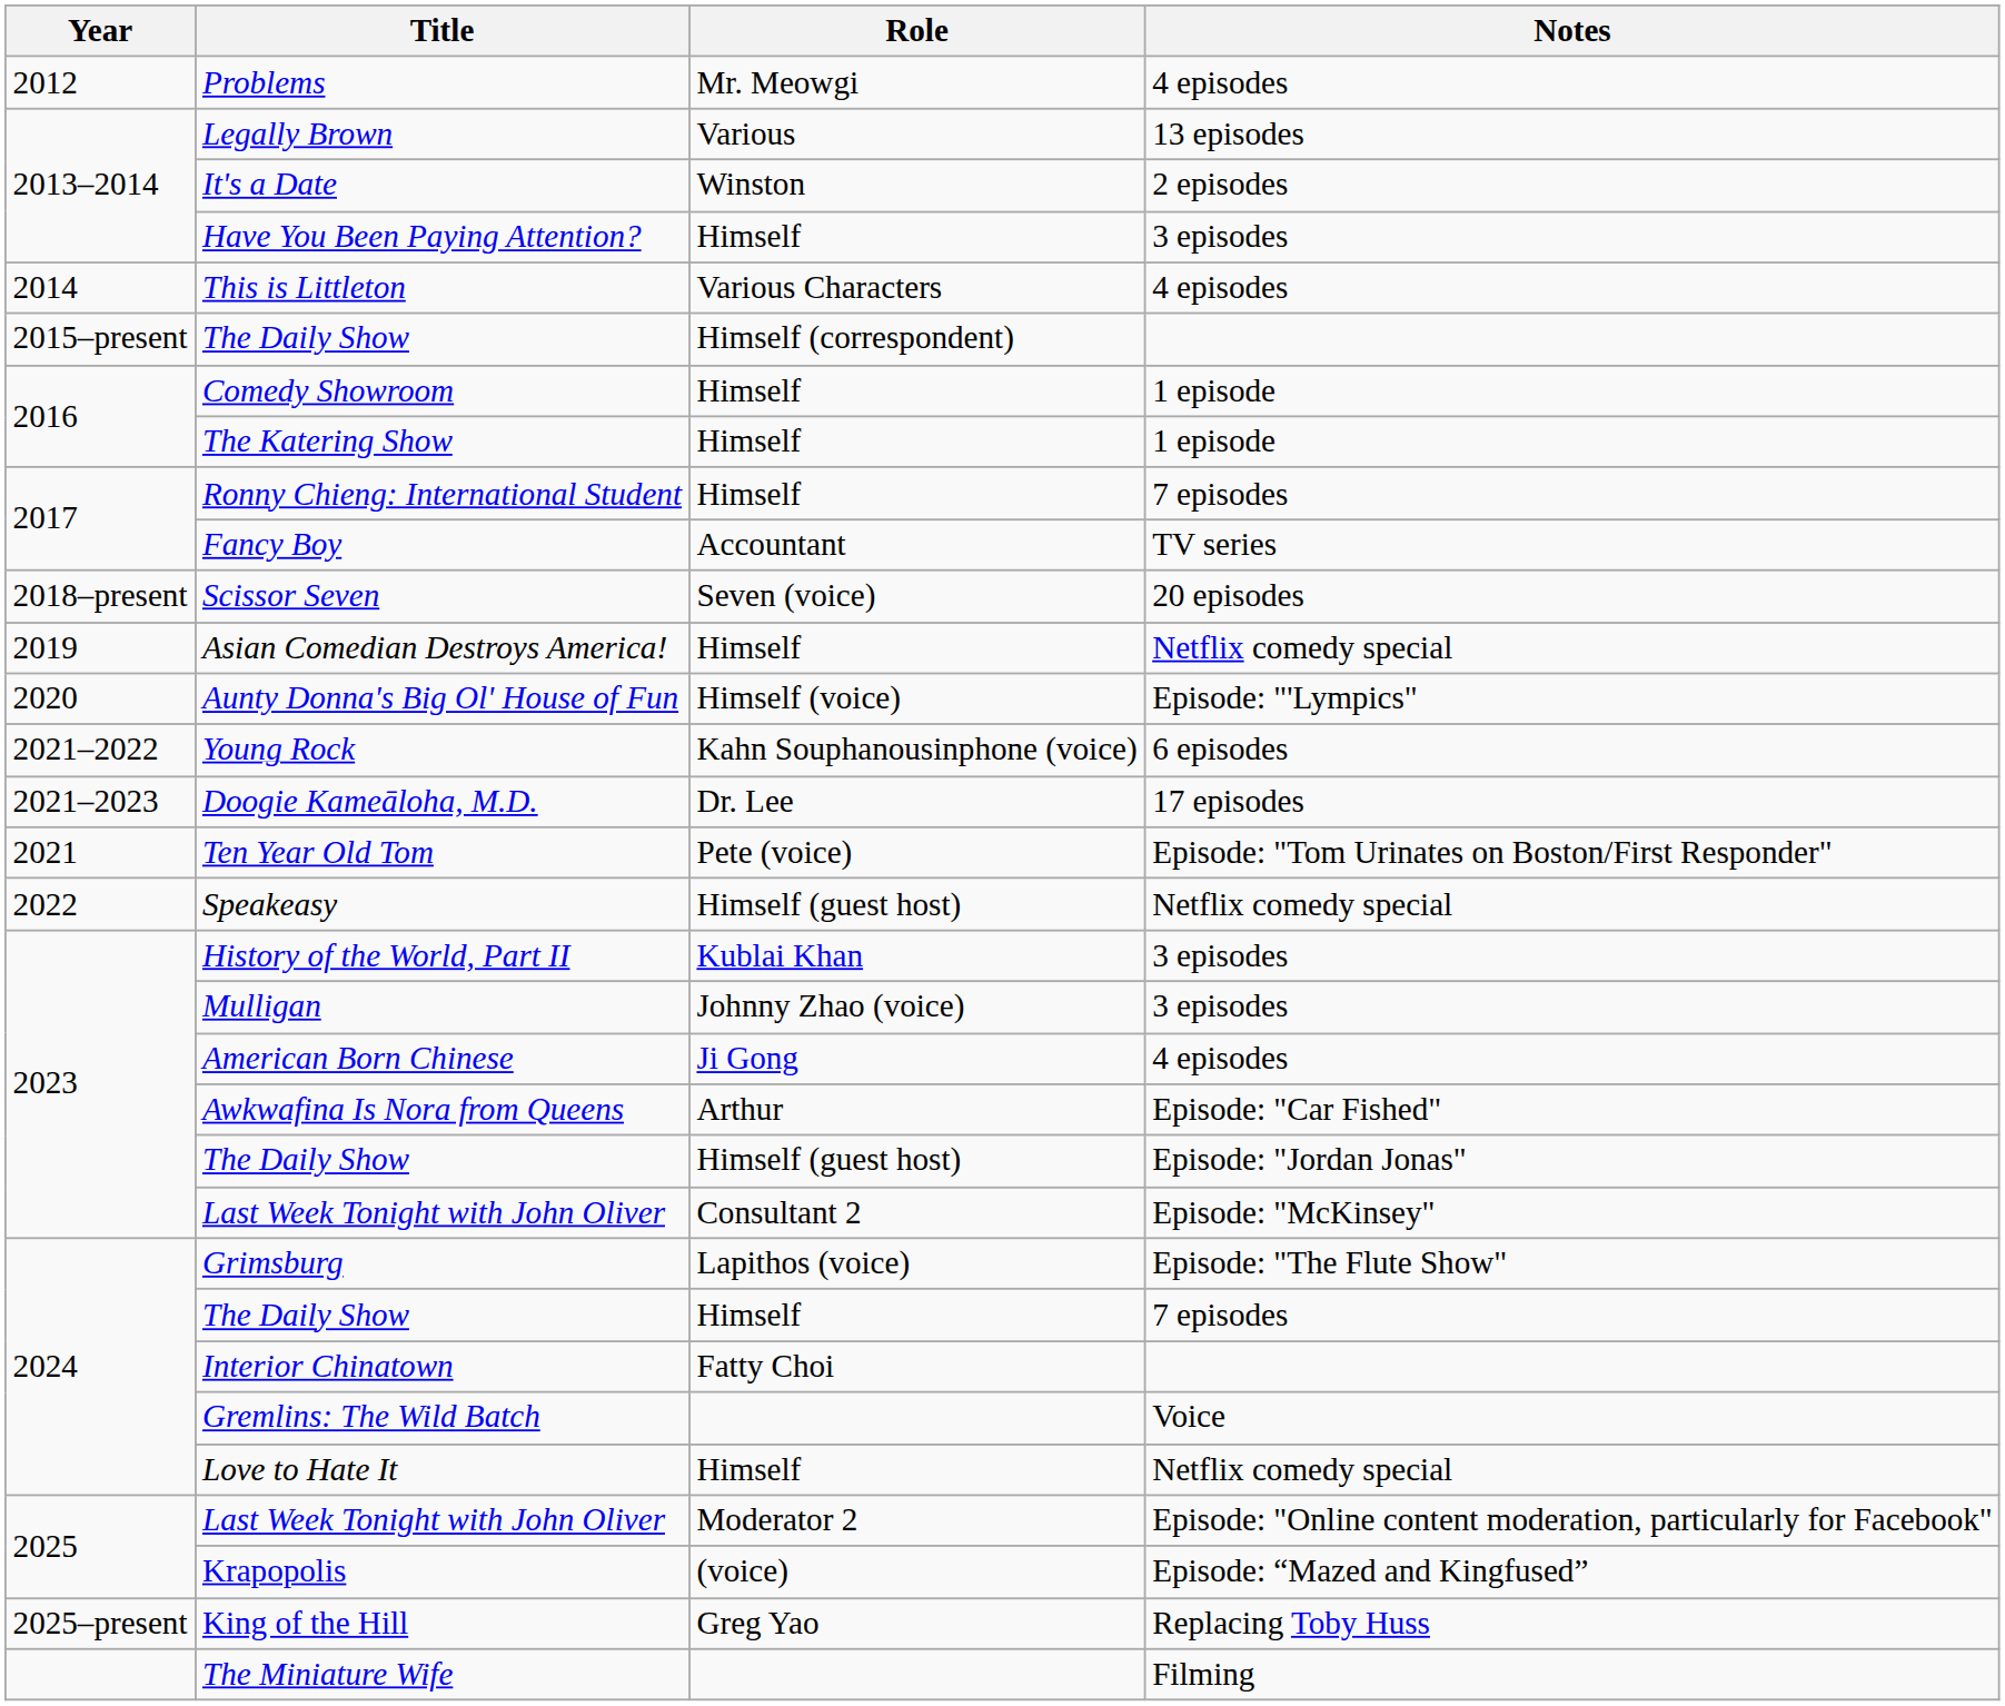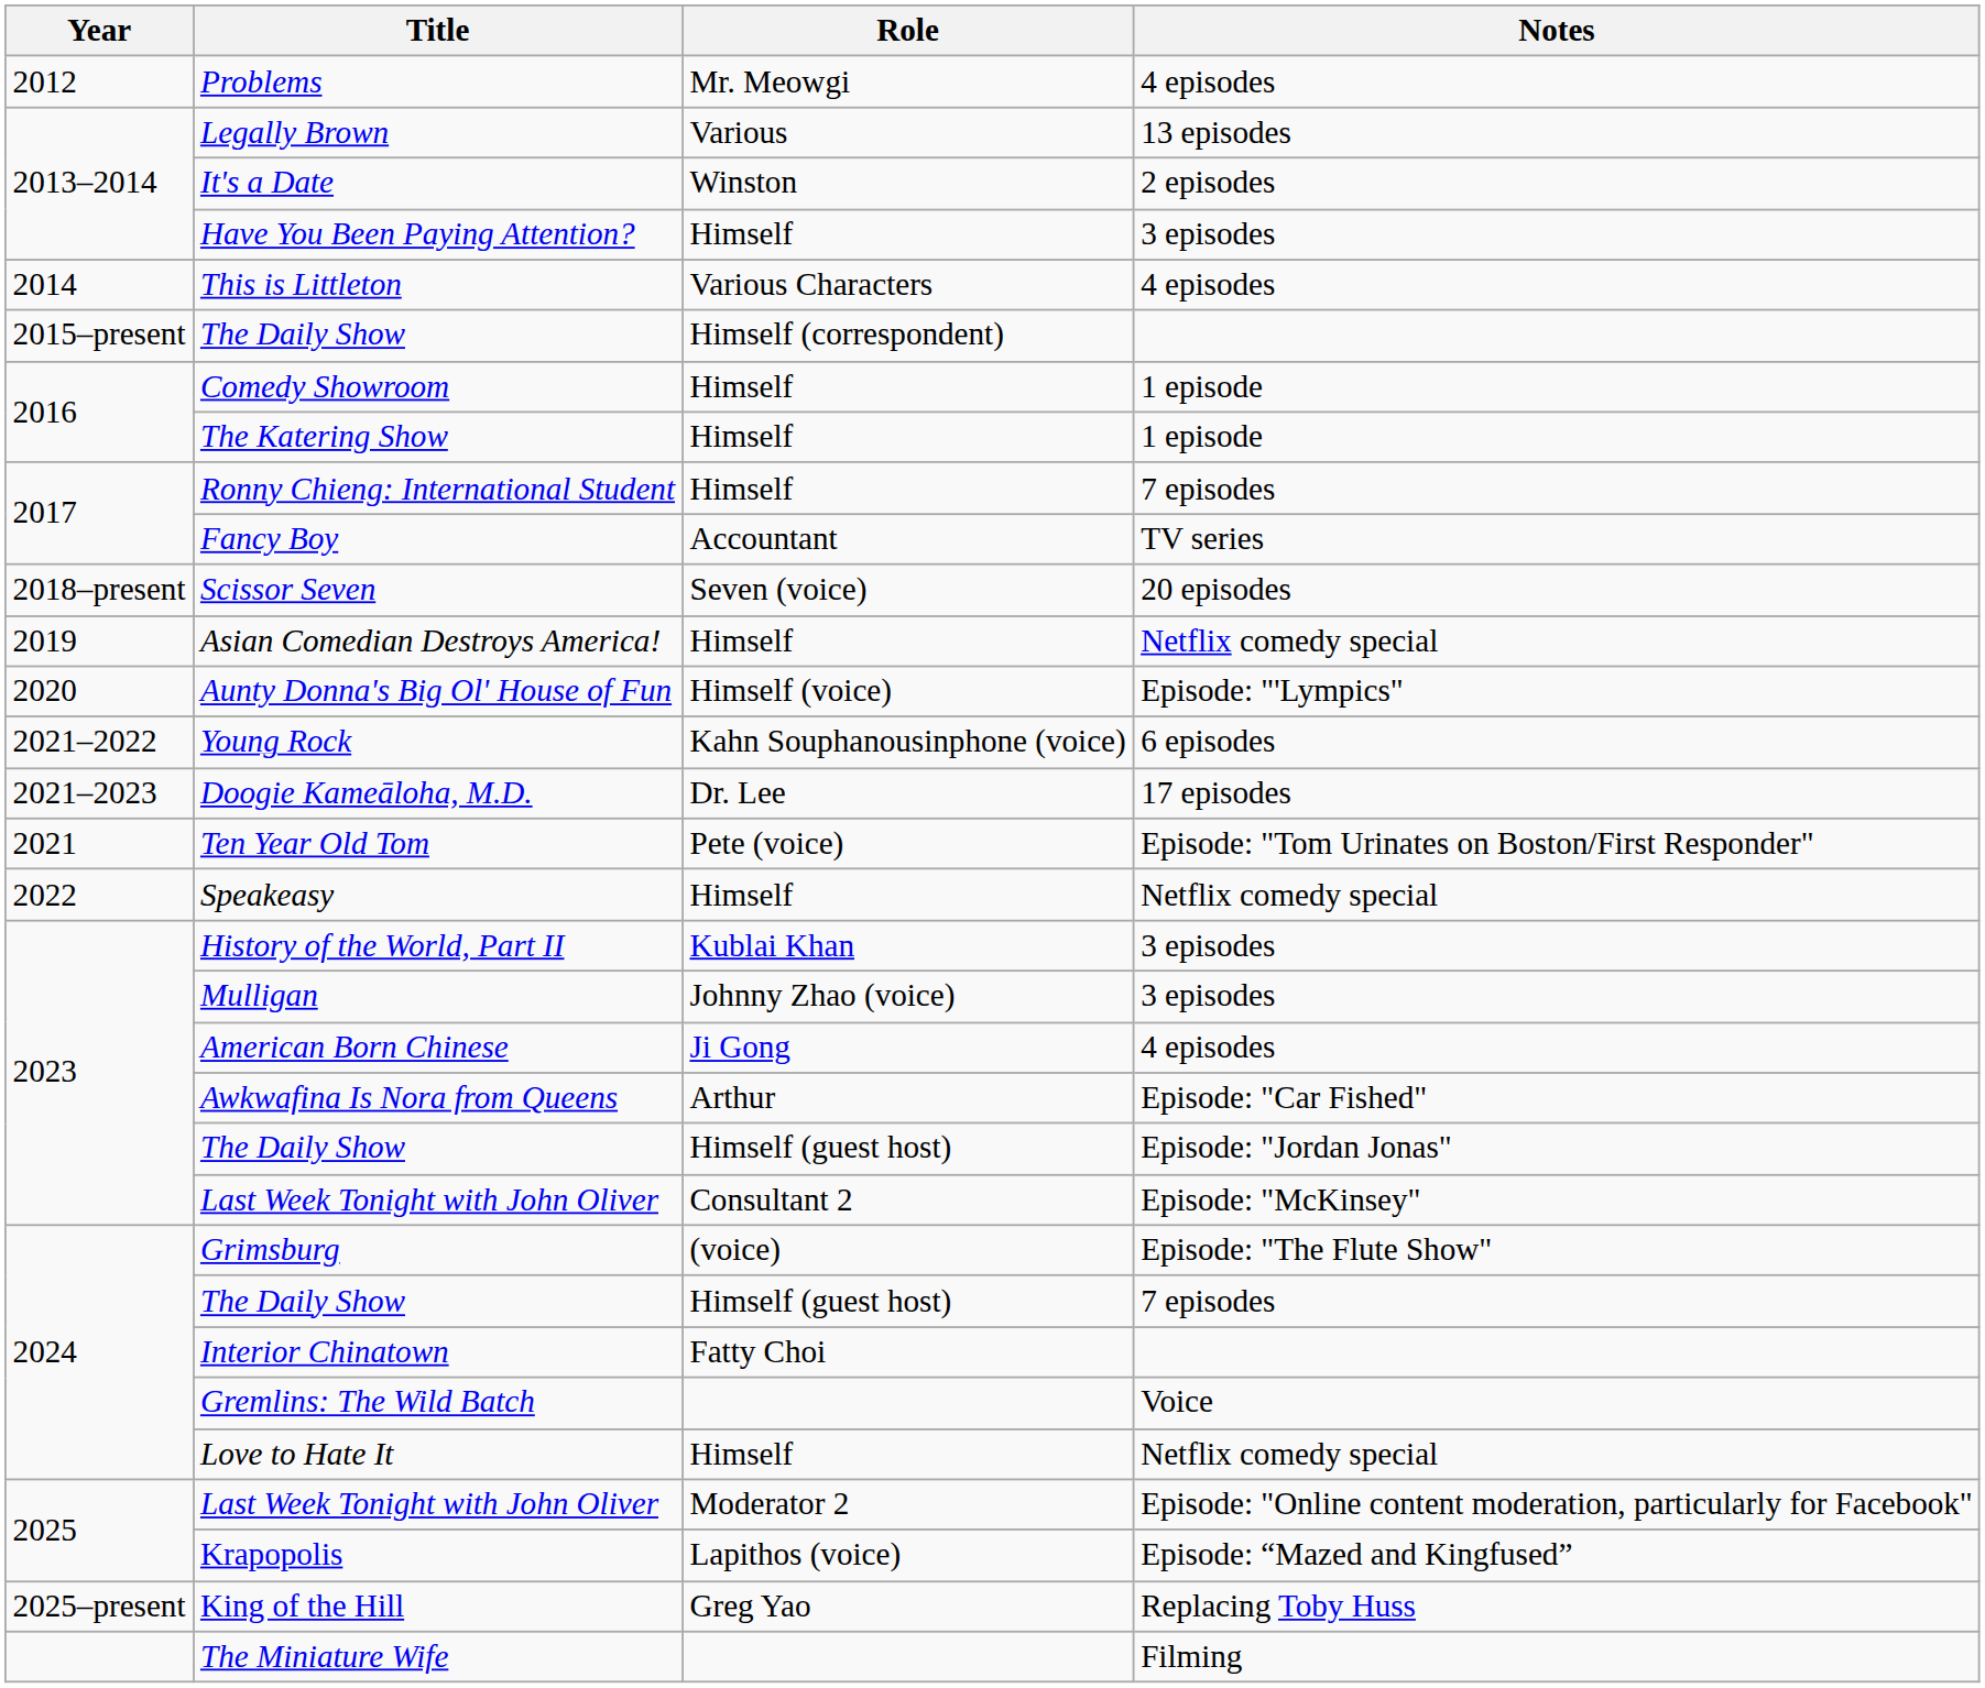 <table class="wikitable sortable mw-collapsible">
 <tr>
 <th>Year</th>
 <th>Title</th>
 <th>Role</th>
 <th>Notes</th>
 </tr>
 <tr>
 <td>2012</td>
 <td><em><a href='#'>Problems</a></em></td>
 <td>Mr. Meowgi</td>
 <td>4 episodes</td>
 </tr>
 <tr>
 <td rowspan="3">2013–2014</td>
 <td><em><a href='#'>Legally Brown</a></em></td>
 <td>Various</td>
 <td>13 episodes</td>
 </tr>
 <tr>
 <td><em><a href='#'>It's a Date</a></em></td>
 <td>Winston</td>
 <td>2 episodes</td>
 </tr>
 <tr>
 <td><em><a href='#'>Have You Been Paying Attention?</a></em></td>
 <td>Himself</td>
 <td>3 episodes</td>
 </tr>
 <tr>
 <td>2014</td>
 <td><em><a href='#'>This is Littleton</a></em></td>
 <td>Various Characters</td>
 <td>4 episodes</td>
 </tr>
 <tr>
 <td>2015–present</td>
 <td><em><a href='#'>The Daily Show</a></em></td>
 <td>Himself (correspondent)</td>
 <td></td>
 </tr>
 <tr>
 <td rowspan="2">2016</td>
 <td><em><a href='#'>Comedy Showroom</a></em></td>
 <td>Himself</td>
 <td>1 episode</td>
 </tr>
 <tr>
 <td><em><a href='#'>The Katering Show</a></em></td>
 <td>Himself</td>
 <td>1 episode</td>
 </tr>
 <tr>
 <td rowspan="2">2017</td>
 <td><em><a href='#'>Ronny Chieng: International Student</a></em></td>
 <td>Himself</td>
 <td>7 episodes</td>
 </tr>
 <tr>
 <td><em><a href='#'>Fancy Boy</a></em></td>
 <td>Accountant</td>
 <td>TV series</td>
 </tr>
 <tr>
 <td>2018–present</td>
 <td><em><a href='#'>Scissor Seven</a></em></td>
 <td>Seven (voice)</td>
 <td>20 episodes</td>
 </tr>
 <tr>
 <td>2019</td>
 <td><em>Asian Comedian Destroys America!</em></td>
 <td>Himself</td>
 <td><a href='#'>Netflix</a> comedy special</td>
 </tr>
 <tr>
 <td>2020</td>
 <td><em><a href='#'>Aunty Donna's Big Ol' House of Fun</a></em></td>
 <td>Himself (voice)</td>
 <td>Episode: "'Lympics"</td>
 </tr>
 <tr>
 <td>2021–2022</td>
 <td><em><a href='#'>Young Rock</a></em></td>
 <td>Kahn Souphanousinphone (voice)</td>
 <td>6 episodes</td>
 </tr>
 <tr>
 <td>2021–2023</td>
 <td><em><a href='#'>Doogie Kameāloha, M.D.</a></em></td>
 <td>Dr. Lee</td>
 <td>17 episodes</td>
 </tr>
 <tr>
 <td>2021</td>
 <td><em><a href='#'>Ten Year Old Tom</a></em></td>
 <td>Pete (voice)</td>
 <td>Episode: "Tom Urinates on Boston/First Responder"</td>
 </tr>
 <tr>
 <td>2022</td>
 <td><em>Speakeasy</em></td>
-<td>Himself (guest host)</td>
+<td>Himself</td>
 <td>Netflix comedy special</td>
 </tr>
 <tr>
 <td rowspan="6">2023</td>
 <td><em><a href='#'>History of the World, Part II</a></em></td>
 <td><a href='#'>Kublai Khan</a></td>
 <td>3 episodes</td>
 </tr>
 <tr>
 <td><em><a href='#'>Mulligan</a></em></td>
 <td>Johnny Zhao (voice)</td>
 <td>3 episodes</td>
 </tr>
 <tr>
 <td><em><a href='#'>American Born Chinese</a></em></td>
 <td><a href='#'>Ji Gong</a></td>
 <td>4 episodes</td>
 </tr>
 <tr>
 <td><em><a href='#'>Awkwafina Is Nora from Queens</a></em></td>
 <td>Arthur</td>
 <td>Episode: "Car Fished"</td>
 </tr>
 <tr>
 <td><em><a href='#'>The Daily Show</a></em></td>
 <td>Himself (guest host)</td>
 <td>Episode: "Jordan Jonas"</td>
 </tr>
 <tr>
 <td><em><a href='#'>Last Week Tonight with John Oliver</a></em></td>
 <td>Consultant 2</td>
 <td>Episode: "McKinsey"</td>
 </tr>
 <tr>
 <td rowspan="5">2024</td>
 <td><em><a href='#'>Grimsburg</a></em></td>
-<td>Lapithos (voice)</td>
+<td>(voice)</td>
 <td>Episode: "The Flute Show"</td>
 </tr>
 <tr>
 <td><em><a href='#'>The Daily Show</a></em></td>
-<td>Himself</td>
+<td>Himself (guest host)</td>
 <td>7 episodes</td>
 </tr>
 <tr>
 <td><em><a href='#'>Interior Chinatown</a></em></td>
 <td>Fatty Choi</td>
 <td></td>
 </tr>
 <tr>
 <td><em><a href='#'>Gremlins: The Wild Batch</a></em></td>
 <td></td>
 <td>Voice</td>
 </tr>
 <tr>
 <td><em>Love to Hate It</em></td>
 <td>Himself</td>
 <td>Netflix comedy special</td>
 </tr>
 <tr>
 <td rowspan="2">2025</td>
 <td><em><a href='#'>Last Week Tonight with John Oliver</a></em></td>
 <td>Moderator 2</td>
 <td>Episode: "Online content moderation, particularly for Facebook"</td>
 </tr>
 <tr>
 <td><a href='#'>Krapopolis</a></td>
-<td>(voice)</td>
+<td>Lapithos (voice)</td>
 <td>Episode: “Mazed and Kingfused”</td>
 </tr>
 <tr>
 <td>2025–present</td>
 <td><a href='#'>King of the Hill</a></td>
 <td>Greg Yao</td>
 <td>Replacing <a href='#'>Toby Huss</a></td>
 </tr>
 <tr>
 <td></td>
 <td><em><a href='#'>The Miniature Wife</a></em></td>
 <td></td>
 <td>Filming</td>
 </tr>
 </table>
